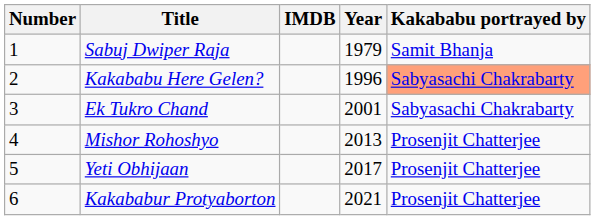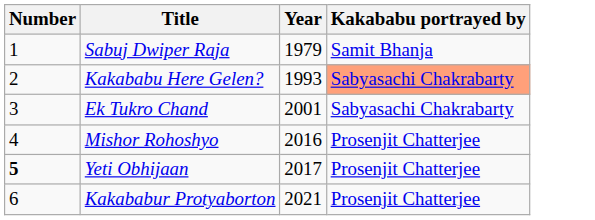 <table class="wikitable">
 <tr>
 <th>Number</th>
 <th>Title</th>
-<th>IMDB</th>
 <th>Year</th>
 <th>Kakababu portrayed by</th>
 </tr>
 <tr>
 <td>1</td>
 <td><em><a href='#'>Sabuj Dwiper Raja</a></em></td>
-<td></td>
 <td>1979</td>
 <td><a href='#'>Samit Bhanja</a></td>
 </tr>
 <tr>
 <td>2</td>
 <td><em><a href='#'>Kakababu Here Gelen?</a></em></td>
-<td></td>
-<td>1996</td>
+<td>1993</td>
 <td style="background: lightsalmon;"><a href='#'>Sabyasachi Chakrabarty</a></td>
 </tr>
 <tr>
 <td>3</td>
 <td><em><a href='#'>Ek Tukro Chand</a></em></td>
-<td></td>
 <td>2001</td>
 <td><a href='#'>Sabyasachi Chakrabarty</a></td>
 </tr>
 <tr>
 <td>4</td>
 <td><em><a href='#'>Mishor Rohoshyo</a></em></td>
-<td></td>
-<td>2013</td>
+<td>2016</td>
 <td><a href='#'>Prosenjit Chatterjee</a></td>
 </tr>
 <tr>
-<td>5</td>
+<td><strong>5</strong></td>
 <td><em><a href='#'>Yeti Obhijaan</a></em></td>
-<td></td>
 <td>2017</td>
 <td><a href='#'>Prosenjit Chatterjee</a></td>
 </tr>
 <tr>
 <td>6</td>
 <td><em><a href='#'>Kakababur Protyaborton</a></em></td>
-<td></td>
 <td>2021</td>
 <td><a href='#'>Prosenjit Chatterjee</a></td>
 </tr>
 </table>
